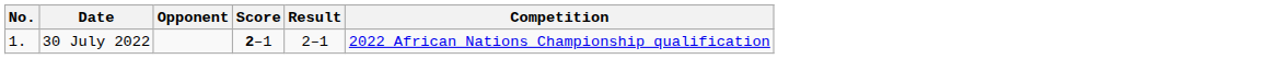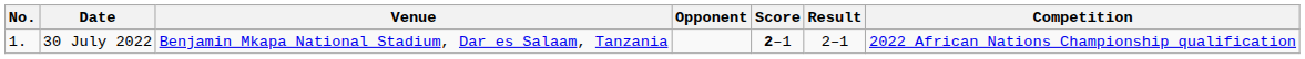 <table class="wikitable">
 <tr>
 <th>No.</th>
 <th>Date</th>
+<th>Venue</th>
 <th>Opponent</th>
 <th>Score</th>
 <th>Result</th>
 <th>Competition</th>
 </tr>
 <tr>
 <td>1.</td>
 <td>30 July 2022</td>
+<td><a href='#'>Benjamin Mkapa National Stadium</a>, <a href='#'>Dar es Salaam</a>, <a href='#'>Tanzania</a></td>
 <td></td>
 <td align=center><strong>2</strong>–1</td>
 <td align=center>2–1</td>
 <td><a href='#'>2022 African Nations Championship qualification</a></td>
 </tr>
 </table>
